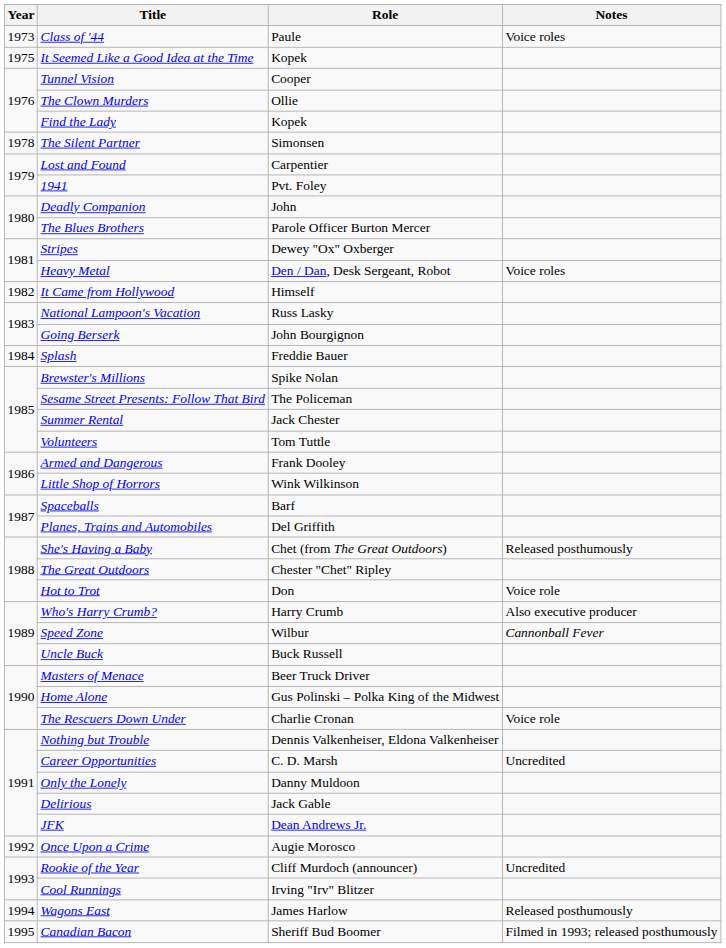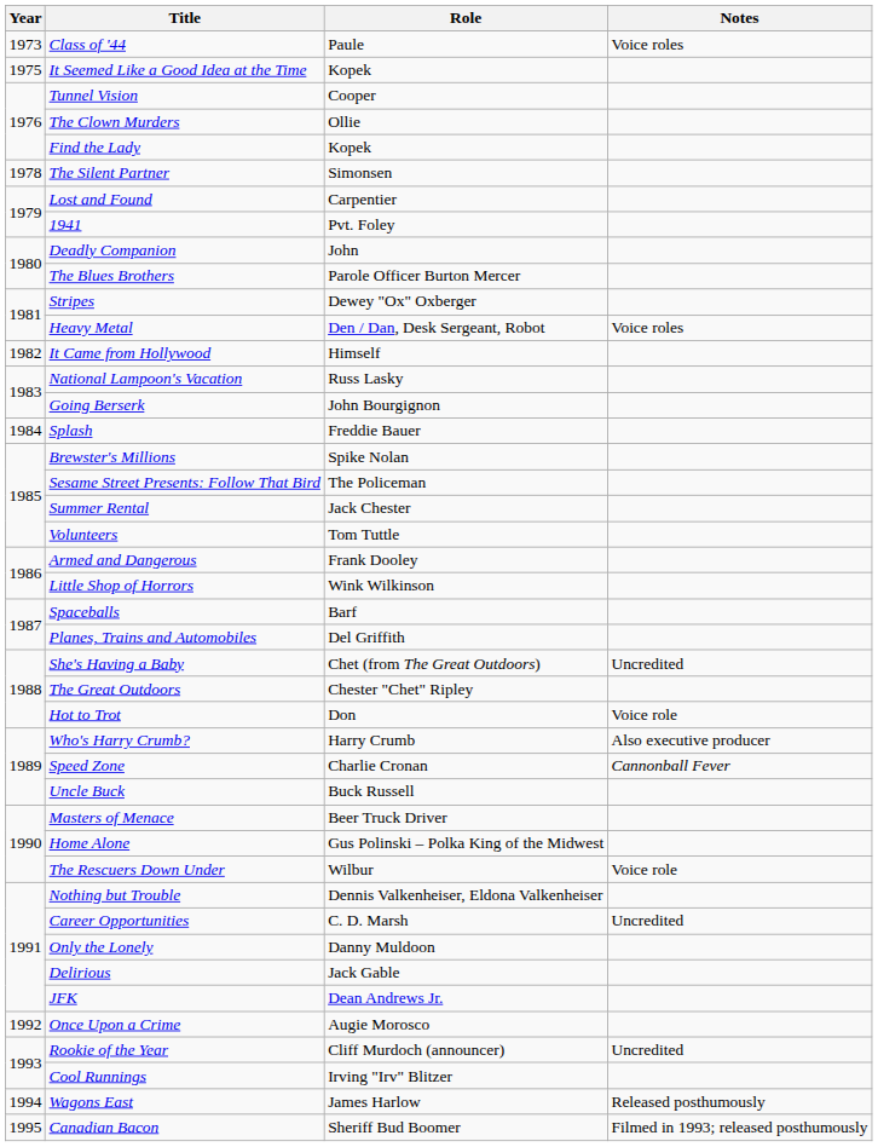 <table class="wikitable sortable">
 <tr>
 <th>Year</th>
 <th>Title</th>
 <th>Role</th>
 <th class="unsortable">Notes</th>
 </tr>
 <tr>
 <td>1973</td>
 <td><em><a href='#'>Class of '44</a></em></td>
 <td>Paule</td>
 <td>Voice roles</td>
 </tr>
 <tr>
 <td>1975</td>
 <td><em><a href='#'>It Seemed Like a Good Idea at the Time</a></em></td>
 <td>Kopek</td>
 <td></td>
 </tr>
 <tr>
 <td rowspan=3>1976</td>
 <td><em><a href='#'>Tunnel Vision</a></em></td>
 <td>Cooper</td>
 <td></td>
 </tr>
 <tr>
 <td data-sort-value="Clown Murders, The"><em><a href='#'>The Clown Murders</a></em></td>
 <td>Ollie</td>
 <td></td>
 </tr>
 <tr>
 <td><em><a href='#'>Find the Lady</a></em></td>
 <td>Kopek</td>
 <td></td>
 </tr>
 <tr>
 <td>1978</td>
 <td data-sort-value="Silent Partner, The"><em><a href='#'>The Silent Partner</a></em></td>
 <td>Simonsen</td>
 <td></td>
 </tr>
 <tr>
 <td rowspan=2>1979</td>
 <td><em><a href='#'>Lost and Found</a></em></td>
 <td>Carpentier</td>
 <td></td>
 </tr>
 <tr>
 <td><em><a href='#'>1941</a></em></td>
 <td>Pvt. Foley</td>
 <td></td>
 </tr>
 <tr>
 <td rowspan=2>1980</td>
 <td><em><a href='#'>Deadly Companion</a></em></td>
 <td>John</td>
 <td></td>
 </tr>
 <tr>
 <td data-sort-value="Blues Brothers, The"><em><a href='#'>The Blues Brothers</a></em></td>
 <td>Parole Officer Burton Mercer</td>
 <td></td>
 </tr>
 <tr>
 <td rowspan=2>1981</td>
 <td><em><a href='#'>Stripes</a></em></td>
 <td>Dewey "Ox" Oxberger</td>
 <td></td>
 </tr>
 <tr>
 <td><em><a href='#'>Heavy Metal</a></em></td>
 <td><a href='#'>Den / Dan</a>, Desk Sergeant, Robot</td>
 <td>Voice roles</td>
 </tr>
 <tr>
 <td>1982</td>
 <td><em><a href='#'>It Came from Hollywood</a></em></td>
 <td>Himself</td>
 <td></td>
 </tr>
 <tr>
 <td rowspan=2>1983</td>
 <td><em><a href='#'>National Lampoon's Vacation</a></em></td>
 <td>Russ Lasky</td>
 <td></td>
 </tr>
 <tr>
 <td><em><a href='#'>Going Berserk</a></em></td>
 <td>John Bourgignon</td>
 <td></td>
 </tr>
 <tr>
 <td>1984</td>
 <td><em><a href='#'>Splash</a></em></td>
 <td>Freddie Bauer</td>
 <td></td>
 </tr>
 <tr>
 <td rowspan=4>1985</td>
 <td><em><a href='#'>Brewster's Millions</a></em></td>
 <td>Spike Nolan</td>
 <td></td>
 </tr>
 <tr>
 <td><em><a href='#'>Sesame Street Presents: Follow That Bird</a></em></td>
 <td>The Policeman</td>
 <td></td>
 </tr>
 <tr>
 <td><em><a href='#'>Summer Rental</a></em></td>
 <td>Jack Chester</td>
 <td></td>
 </tr>
 <tr>
 <td><em><a href='#'>Volunteers</a></em></td>
 <td>Tom Tuttle</td>
 <td></td>
 </tr>
 <tr>
 <td rowspan=2>1986</td>
 <td><em><a href='#'>Armed and Dangerous</a></em></td>
 <td>Frank Dooley</td>
 <td></td>
 </tr>
 <tr>
 <td><em><a href='#'>Little Shop of Horrors</a></em></td>
 <td>Wink Wilkinson</td>
 <td></td>
 </tr>
 <tr>
 <td rowspan=2>1987</td>
 <td><em><a href='#'>Spaceballs</a></em></td>
 <td>Barf</td>
 <td></td>
 </tr>
 <tr>
 <td><em><a href='#'>Planes, Trains and Automobiles</a></em></td>
 <td>Del Griffith</td>
 <td></td>
 </tr>
 <tr>
 <td rowspan=3>1988</td>
 <td><em><a href='#'>She's Having a Baby</a></em></td>
 <td>Chet (from <em>The Great Outdoors</em>)</td>
-<td>Released posthumously</td>
+<td>Uncredited</td>
 </tr>
 <tr>
 <td data-sort-value="Great Outdoors, The"><em><a href='#'>The Great Outdoors</a></em></td>
 <td>Chester "Chet" Ripley</td>
 <td></td>
 </tr>
 <tr>
 <td><em><a href='#'>Hot to Trot</a></em></td>
 <td>Don</td>
 <td>Voice role</td>
 </tr>
 <tr>
 <td rowspan=3>1989</td>
 <td><em><a href='#'>Who's Harry Crumb?</a></em></td>
 <td>Harry Crumb</td>
 <td>Also executive producer</td>
 </tr>
 <tr>
 <td><em><a href='#'>Speed Zone</a></em></td>
-<td>Wilbur</td>
+<td>Charlie Cronan</td>
 <td> <em>Cannonball Fever</em></td>
 </tr>
 <tr>
 <td><em><a href='#'>Uncle Buck</a></em></td>
 <td>Buck Russell</td>
 <td></td>
 </tr>
 <tr>
 <td rowspan=3>1990</td>
 <td><em><a href='#'>Masters of Menace</a></em></td>
 <td>Beer Truck Driver</td>
 <td></td>
 </tr>
 <tr>
 <td><em><a href='#'>Home Alone</a></em></td>
 <td>Gus Polinski – Polka King of the Midwest</td>
 <td></td>
 </tr>
 <tr>
 <td data-sort-value="Rescuers Down Under, The"><em><a href='#'>The Rescuers Down Under</a></em></td>
-<td>Charlie Cronan</td>
+<td>Wilbur</td>
 <td>Voice role</td>
 </tr>
 <tr>
 <td rowspan=5>1991</td>
 <td><em><a href='#'>Nothing but Trouble</a></em></td>
 <td>Dennis Valkenheiser, Eldona Valkenheiser</td>
 <td></td>
 </tr>
 <tr>
 <td><em><a href='#'>Career Opportunities</a></em></td>
 <td>C. D. Marsh</td>
 <td>Uncredited</td>
 </tr>
 <tr>
 <td><em><a href='#'>Only the Lonely</a></em></td>
 <td>Danny Muldoon</td>
 <td></td>
 </tr>
 <tr>
 <td><em><a href='#'>Delirious</a></em></td>
 <td>Jack Gable</td>
 <td></td>
 </tr>
 <tr>
 <td><em><a href='#'>JFK</a></em></td>
 <td><a href='#'>Dean Andrews Jr.</a></td>
 <td></td>
 </tr>
 <tr>
 <td>1992</td>
 <td><em><a href='#'>Once Upon a Crime</a></em></td>
 <td>Augie Morosco</td>
 <td></td>
 </tr>
 <tr>
 <td rowspan=2>1993</td>
 <td><em><a href='#'>Rookie of the Year</a></em></td>
 <td>Cliff Murdoch (announcer)</td>
 <td>Uncredited</td>
 </tr>
 <tr>
 <td><em><a href='#'>Cool Runnings</a></em></td>
 <td>Irving "Irv" Blitzer</td>
 <td></td>
 </tr>
 <tr>
 <td>1994</td>
 <td><em><a href='#'>Wagons East</a></em></td>
 <td>James Harlow</td>
 <td>Released posthumously</td>
 </tr>
 <tr>
 <td>1995</td>
 <td><em><a href='#'>Canadian Bacon</a></em></td>
 <td>Sheriff Bud Boomer</td>
 <td>Filmed in 1993; released posthumously</td>
 </tr>
 </table>
